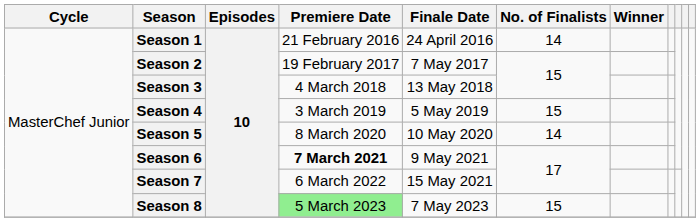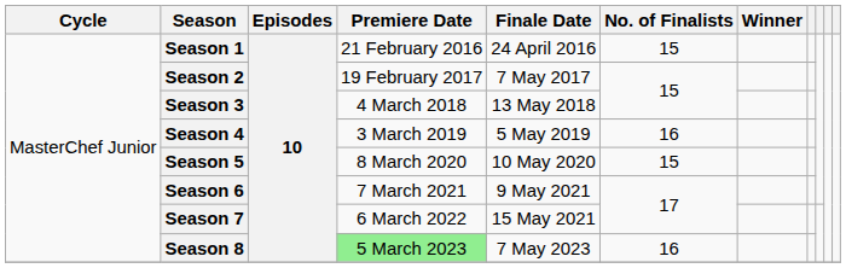 <table class="wikitable" style="text-align:center; font-size:95%;">
 <tr>
 <th>Cycle</th>
 <th>Season</th>
 <th>Episodes</th>
 <th>Premiere Date</th>
 <th>Finale Date</th>
 <th>No. of Finalists</th>
 <th>Winner</th>
 <th></th>
 <th></th>
 <th></th>
 <th></th>
 </tr>
 <tr>
 <td rowspan="8">MasterChef Junior</td>
 <th>Season 1</th>
 <th rowspan="8">10</th>
 <td>21 February 2016</td>
 <td>24 April 2016</td>
-<td rowspan="1">14</td>
+<td rowspan="1">15</td>
 <td></td>
 <td></td>
 <td rowspan="6"></td>
 <td rowspan="8"></td>
 <td rowspan="8"></td>
 </tr>
 <tr>
 <th>Season 2</th>
 <td>19 February 2017</td>
 <td>7 May 2017</td>
 <td rowspan="2">15</td>
 <td></td>
 <td></td>
 </tr>
 <tr>
 <th>Season 3</th>
 <td>4 March 2018</td>
 <td>13 May 2018</td>
 <td></td>
 <td></td>
 </tr>
 <tr>
 <th>Season 4</th>
 <td>3 March 2019</td>
 <td>5 May 2019</td>
-<td>15</td>
+<td>16</td>
 <td></td>
 <td> <br> </td>
 </tr>
 <tr>
 <th>Season 5</th>
 <td>8 March 2020</td>
 <td>10 May 2020</td>
-<td>14</td>
+<td>15</td>
 <td></td>
 <td> <br> </td>
 </tr>
 <tr>
 <th>Season 6</th>
-<td><strong>7 March 2021</strong></td>
+<td>7 March 2021</td>
 <td>9 May 2021</td>
 <td rowspan="2">17</td>
 <td></td>
 <td> <br> </td>
 </tr>
 <tr>
 <th>Season 7</th>
 <td>6 March 2022</td>
 <td>15 May 2021</td>
 <td></td>
 <td> <br> </td>
 <td rowspan="2"></td>
 </tr>
 <tr>
 <th>Season 8</th>
 <td style="background: lightgreen;">5 March 2023</td>
 <td>7 May 2023</td>
-<td>15</td>
+<td>16</td>
 <td></td>
 <td> <br> </td>
 </tr>
 <tr>
 </tr>
 </table>
